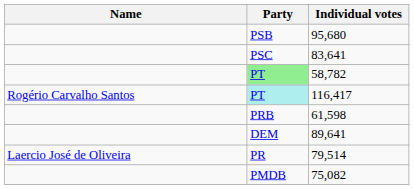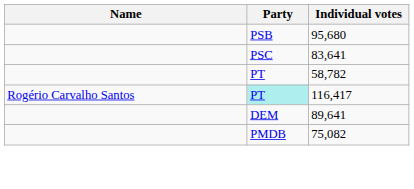 <table class="wikitable sortable">
 <tr>
 <th style="width:300px;">Name</th>
 <th style="width:70px;">Party</th>
 <th style="width:120px;">Individual votes</th>
 </tr>
 <tr>
 <td></td>
 <td><a href='#'>PSB</a></td>
 <td>95,680</td>
 </tr>
 <tr>
 <td></td>
 <td><a href='#'>PSC</a></td>
 <td>83,641</td>
 </tr>
 <tr>
 <td></td>
-<td style="background: lightgreen;"><a href='#'>PT</a></td>
+<td><a href='#'>PT</a></td>
 <td>58,782</td>
 </tr>
 <tr>
 <td><a href='#'>Rogério Carvalho Santos</a></td>
 <td style="background: paleturquoise;"><a href='#'>PT</a></td>
 <td>116,417</td>
 </tr>
 <tr>
 <td></td>
-<td><a href='#'>PRB</a></td>
-<td>61,598</td>
-</tr>
-<tr>
-<td></td>
 <td><a href='#'>DEM</a></td>
 <td>89,641</td>
-</tr>
-<tr>
-<td><a href='#'>Laercio José de Oliveira</a></td>
-<td><a href='#'>PR</a></td>
-<td>79,514</td>
 </tr>
 <tr>
 <td></td>
 <td><a href='#'>PMDB</a></td>
 <td>75,082</td>
 </tr>
 </table>
